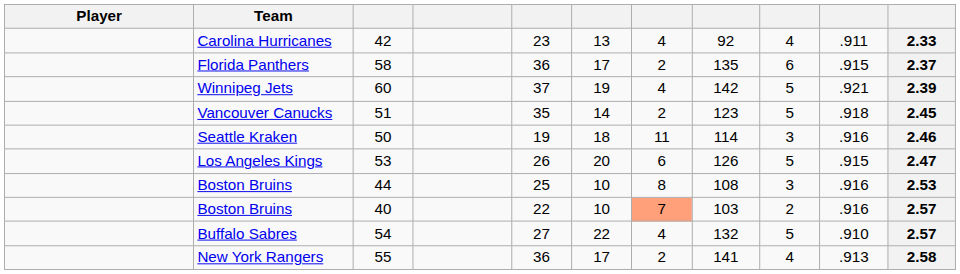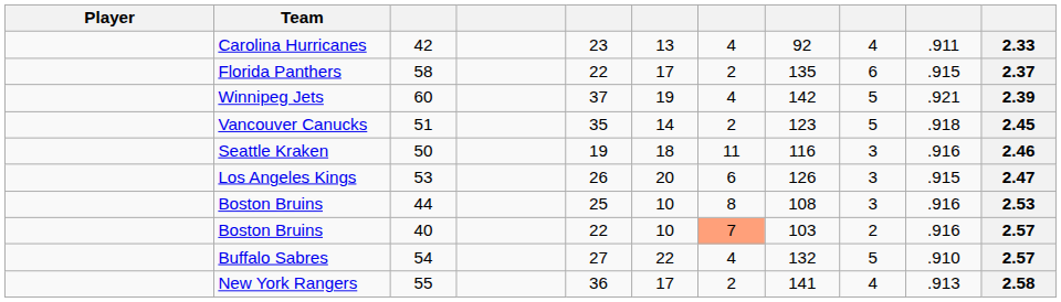 <table class="wikitable sortable" style="text-align: center">
 <tr>
 <th style="width: 12em;">Player</th>
 <th style="width: 10em;">Team</th>
 <th style="width: 3.5em;"></th>
 <th style="width: 6em;"></th>
 <th style="width: 3.5em;"></th>
 <th style="width: 3.5em;"></th>
 <th style="width: 3.5em;"></th>
 <th style="width: 4em;"></th>
 <th style="width: 3.5em;"></th>
 <th style="width: 4em;"></th>
 <th style="width: 4em;"></th>
 </tr>
 <tr>
 <td style="text-align:left;"></td>
 <td style="text-align:left;"><a href='#'>Carolina Hurricanes</a></td>
 <td>42</td>
 <td></td>
 <td>23</td>
 <td>13</td>
 <td>4</td>
 <td>92</td>
 <td>4</td>
 <td>.911</td>
 <th>2.33</th>
 </tr>
 <tr>
 <td style="text-align:left;"></td>
 <td style="text-align:left;"><a href='#'>Florida Panthers</a></td>
 <td>58</td>
 <td></td>
-<td>36</td>
+<td>22</td>
 <td>17</td>
 <td>2</td>
 <td>135</td>
 <td>6</td>
 <td>.915</td>
 <th>2.37</th>
 </tr>
 <tr>
 <td style="text-align:left;"></td>
 <td style="text-align:left;"><a href='#'>Winnipeg Jets</a></td>
 <td>60</td>
 <td></td>
 <td>37</td>
 <td>19</td>
 <td>4</td>
 <td>142</td>
 <td>5</td>
 <td>.921</td>
 <th>2.39</th>
 </tr>
 <tr>
 <td style="text-align:left;"></td>
 <td style="text-align:left;"><a href='#'>Vancouver Canucks</a></td>
 <td>51</td>
 <td></td>
 <td>35</td>
 <td>14</td>
 <td>2</td>
 <td>123</td>
 <td>5</td>
 <td>.918</td>
 <th>2.45</th>
 </tr>
 <tr>
 <td style="text-align:left;"></td>
 <td style="text-align:left;"><a href='#'>Seattle Kraken</a></td>
 <td>50</td>
 <td></td>
 <td>19</td>
 <td>18</td>
 <td>11</td>
-<td>114</td>
+<td>116</td>
 <td>3</td>
 <td>.916</td>
 <th>2.46</th>
 </tr>
 <tr>
 <td style="text-align:left;"></td>
 <td style="text-align:left;"><a href='#'>Los Angeles Kings</a></td>
 <td>53</td>
 <td></td>
 <td>26</td>
 <td>20</td>
 <td>6</td>
 <td>126</td>
-<td>5</td>
+<td>3</td>
 <td>.915</td>
 <th>2.47</th>
 </tr>
 <tr>
 <td style="text-align:left;"></td>
 <td style="text-align:left;"><a href='#'>Boston Bruins</a></td>
 <td>44</td>
 <td></td>
 <td>25</td>
 <td>10</td>
 <td>8</td>
 <td>108</td>
 <td>3</td>
 <td>.916</td>
 <th>2.53</th>
 </tr>
 <tr>
 <td style="text-align:left;"></td>
 <td style="text-align:left;"><a href='#'>Boston Bruins</a></td>
 <td>40</td>
 <td></td>
 <td>22</td>
 <td>10</td>
 <td style="background: lightsalmon;">7</td>
 <td>103</td>
 <td>2</td>
 <td>.916</td>
 <th>2.57</th>
 </tr>
 <tr>
 <td style="text-align:left;"></td>
 <td style="text-align:left;"><a href='#'>Buffalo Sabres</a></td>
 <td>54</td>
 <td></td>
 <td>27</td>
 <td>22</td>
 <td>4</td>
 <td>132</td>
 <td>5</td>
 <td>.910</td>
 <th>2.57</th>
 </tr>
 <tr>
 <td style="text-align:left;"></td>
 <td style="text-align:left;"><a href='#'>New York Rangers</a></td>
 <td>55</td>
 <td></td>
 <td>36</td>
 <td>17</td>
 <td>2</td>
 <td>141</td>
 <td>4</td>
 <td>.913</td>
 <th>2.58</th>
 </tr>
 </table>
